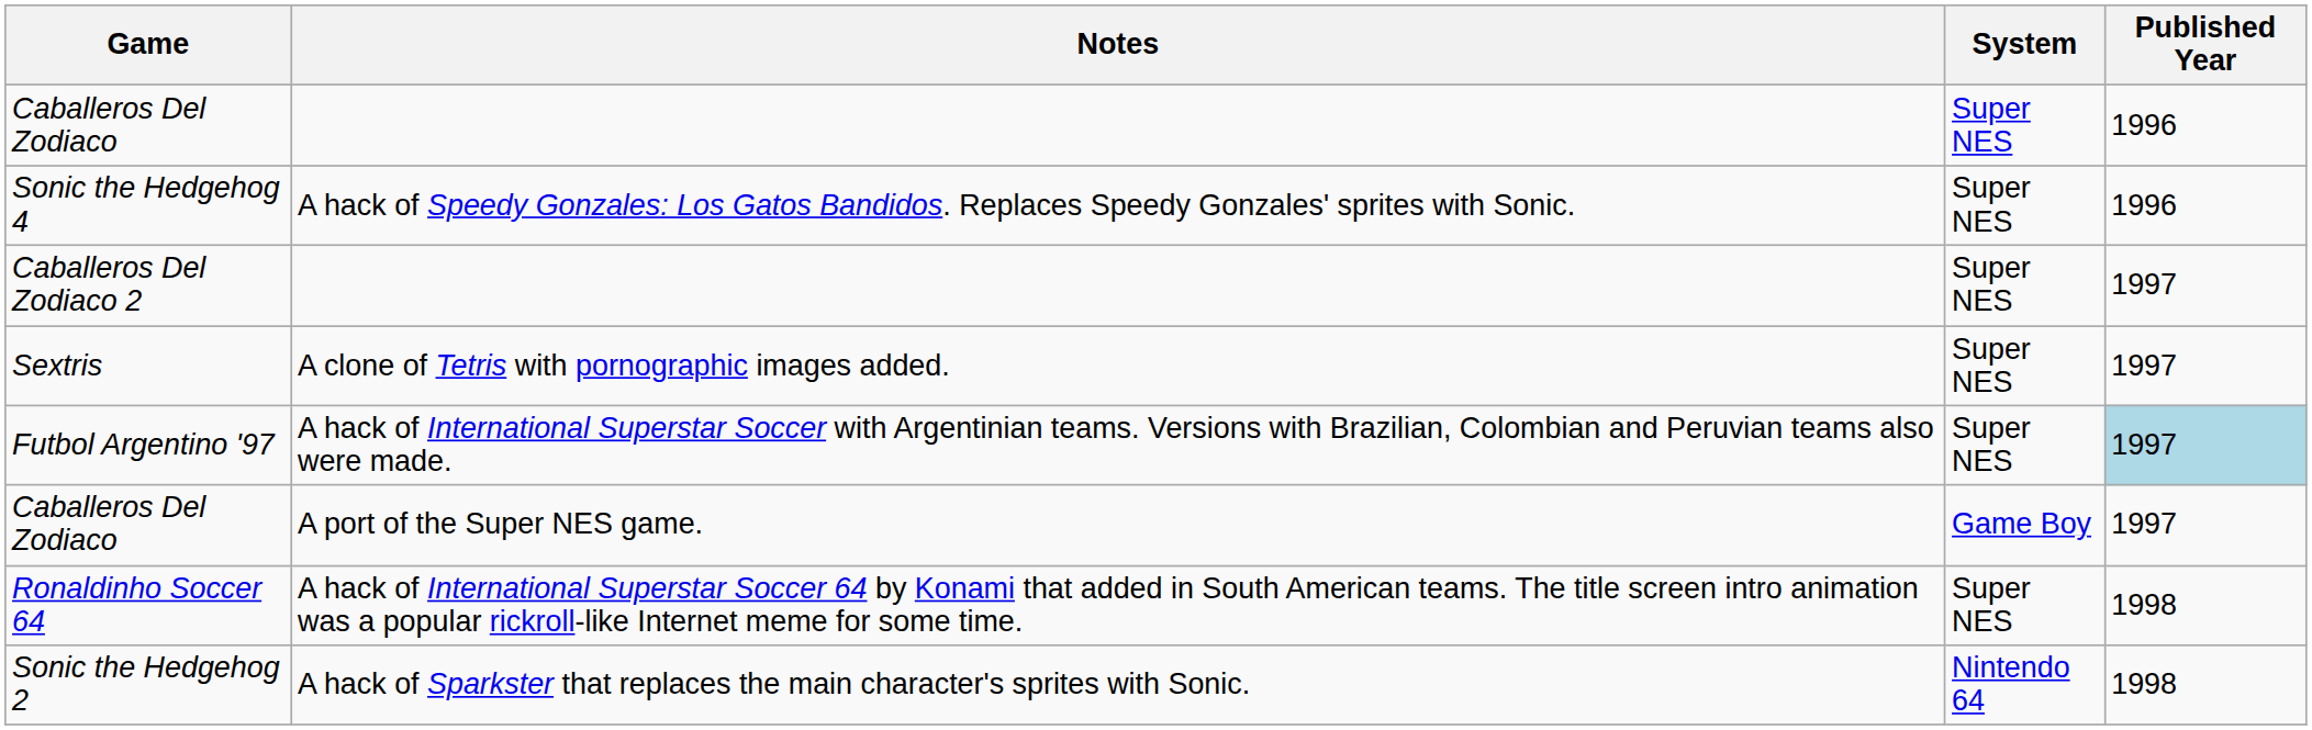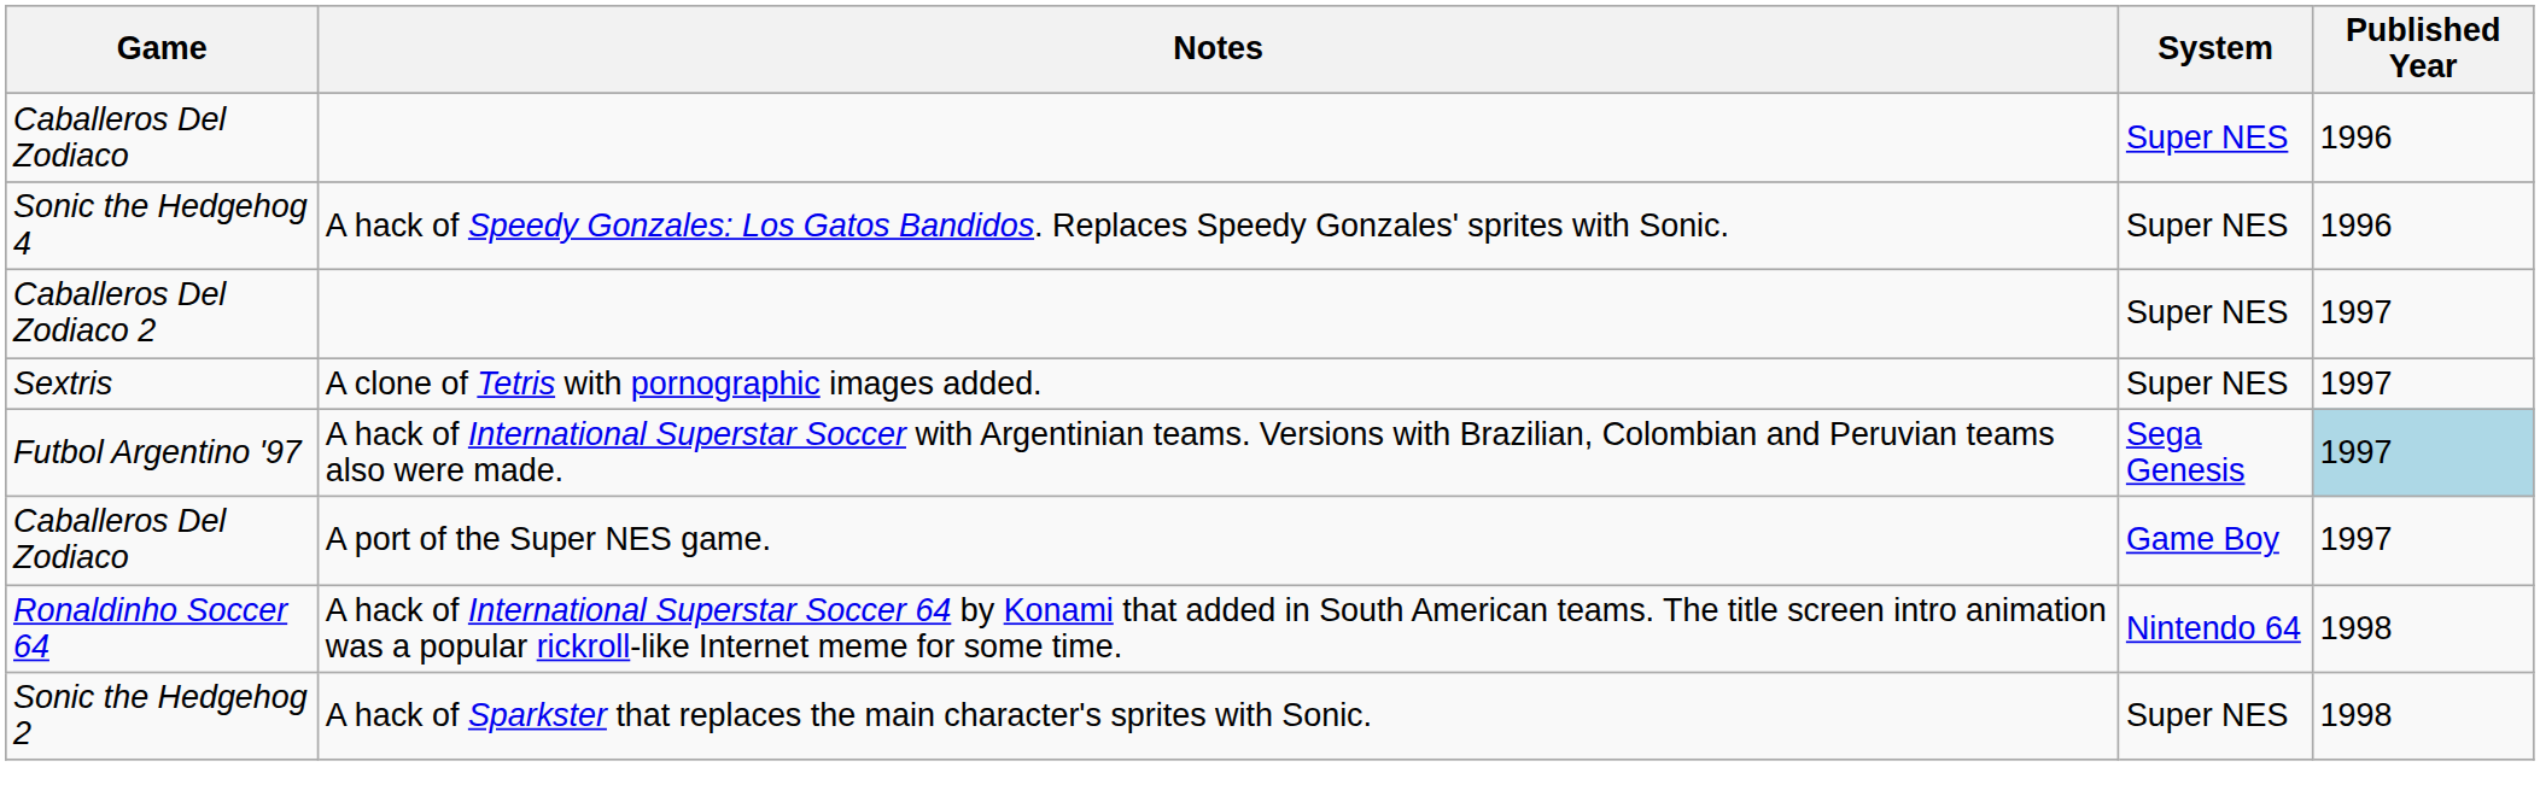 <table class="wikitable">
 <tr>
 <th>Game</th>
 <th>Notes</th>
 <th>System</th>
 <th>Published Year</th>
 </tr>
 <tr>
 <td><em>Caballeros Del Zodiaco</em></td>
 <td></td>
 <td><a href='#'>Super NES</a></td>
 <td>1996</td>
 </tr>
 <tr>
 <td><em>Sonic the Hedgehog 4</em></td>
 <td>A hack of <em><a href='#'>Speedy Gonzales: Los Gatos Bandidos</a></em>. Replaces Speedy Gonzales' sprites with Sonic.</td>
 <td>Super NES</td>
 <td>1996</td>
 </tr>
 <tr>
 <td><em>Caballeros Del Zodiaco 2</em></td>
 <td></td>
 <td>Super NES</td>
 <td>1997</td>
 </tr>
 <tr>
 <td><em>Sextris</em></td>
 <td>A clone of <em><a href='#'>Tetris</a></em> with <a href='#'>pornographic</a> images added.</td>
 <td>Super NES</td>
 <td>1997</td>
 </tr>
 <tr>
 <td><em>Futbol Argentino '97</em></td>
 <td>A hack of <em><a href='#'>International Superstar Soccer</a></em> with Argentinian teams. Versions with Brazilian, Colombian and Peruvian teams also were made.</td>
-<td>Super NES</td>
+<td><a href='#'>Sega Genesis</a></td>
 <td style="background: lightblue;">1997</td>
 </tr>
 <tr>
 <td><em>Caballeros Del Zodiaco</em></td>
 <td>A port of the Super NES game.</td>
 <td><a href='#'>Game Boy</a></td>
 <td>1997</td>
 </tr>
 <tr>
 <td><em><a href='#'>Ronaldinho Soccer 64</a></em></td>
 <td>A hack of <em><a href='#'>International Superstar Soccer 64</a></em> by <a href='#'>Konami</a> that added in South American teams. The title screen intro animation was a popular <a href='#'>rickroll</a>-like Internet meme for some time.</td>
-<td>Super NES</td>
+<td><a href='#'>Nintendo 64</a></td>
 <td>1998</td>
 </tr>
 <tr>
 <td><em>Sonic the Hedgehog 2</em></td>
 <td>A hack of <em><a href='#'>Sparkster</a></em> that replaces the main character's sprites with Sonic.</td>
-<td><a href='#'>Nintendo 64</a></td>
+<td>Super NES</td>
 <td>1998</td>
 </tr>
 </table>
